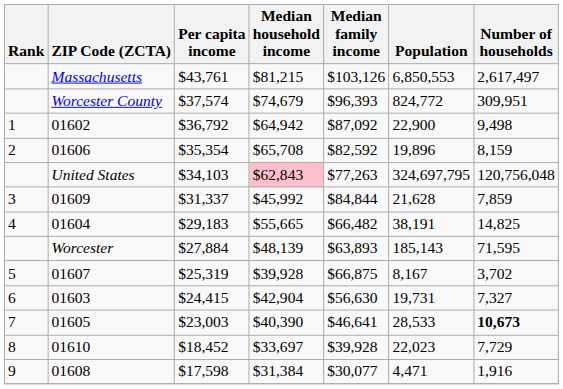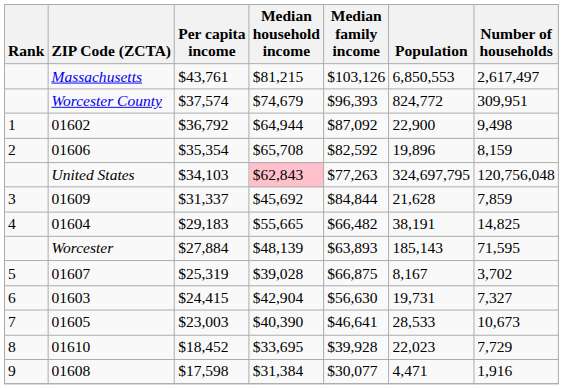 <table class="wikitable sortable">
 <tr valign=bottom>
 <th>Rank</th>
 <th>ZIP Code (ZCTA)</th>
 <th>Per capita<br>income</th>
 <th>Median<br>household<br>income</th>
 <th>Median<br>family<br>income</th>
 <th>Population</th>
 <th>Number of<br>households</th>
 </tr>
 <tr>
 <td></td>
 <td><em><a href='#'>Massachusetts</a></em></td>
 <td>$43,761</td>
 <td>$81,215</td>
 <td>$103,126</td>
 <td>6,850,553</td>
 <td>2,617,497</td>
 </tr>
 <tr>
 <td></td>
 <td><em><a href='#'>Worcester County</a></em></td>
 <td>$37,574</td>
 <td>$74,679</td>
 <td>$96,393</td>
 <td>824,772</td>
 <td>309,951</td>
 </tr>
 <tr>
 <td>1</td>
 <td>01602</td>
 <td>$36,792</td>
-<td>$64,942</td>
+<td>$64,944</td>
 <td>$87,092</td>
 <td>22,900</td>
 <td>9,498</td>
 </tr>
 <tr>
 <td>2</td>
 <td>01606</td>
 <td>$35,354</td>
 <td>$65,708</td>
 <td>$82,592</td>
 <td>19,896</td>
 <td>8,159</td>
 </tr>
 <tr>
 <td></td>
 <td><em>United States</em></td>
 <td>$34,103</td>
 <td style="background: pink;">$62,843</td>
 <td>$77,263</td>
 <td>324,697,795</td>
 <td>120,756,048</td>
 </tr>
 <tr>
 <td>3</td>
 <td>01609</td>
 <td>$31,337</td>
-<td>$45,992</td>
+<td>$45,692</td>
 <td>$84,844</td>
 <td>21,628</td>
 <td>7,859</td>
 </tr>
 <tr>
 <td>4</td>
 <td>01604</td>
 <td>$29,183</td>
 <td>$55,665</td>
 <td>$66,482</td>
 <td>38,191</td>
 <td>14,825</td>
 </tr>
 <tr>
 <td></td>
 <td><em>Worcester</em></td>
 <td>$27,884</td>
 <td>$48,139</td>
 <td>$63,893</td>
 <td>185,143</td>
 <td>71,595</td>
 </tr>
 <tr>
 <td>5</td>
 <td>01607</td>
 <td>$25,319</td>
-<td>$39,928</td>
+<td>$39,028</td>
 <td>$66,875</td>
 <td>8,167</td>
 <td>3,702</td>
 </tr>
 <tr>
 <td>6</td>
 <td>01603</td>
 <td>$24,415</td>
 <td>$42,904</td>
 <td>$56,630</td>
 <td>19,731</td>
 <td>7,327</td>
 </tr>
 <tr>
 <td>7</td>
 <td>01605</td>
 <td>$23,003</td>
 <td>$40,390</td>
 <td>$46,641</td>
 <td>28,533</td>
-<td><strong>10,673</strong></td>
+<td>10,673</td>
 </tr>
 <tr>
 <td>8</td>
 <td>01610</td>
 <td>$18,452</td>
-<td>$33,697</td>
+<td>$33,695</td>
 <td>$39,928</td>
 <td>22,023</td>
 <td>7,729</td>
 </tr>
 <tr>
 <td>9</td>
 <td>01608</td>
 <td>$17,598</td>
 <td>$31,384</td>
 <td>$30,077</td>
 <td>4,471</td>
 <td>1,916</td>
 </tr>
 <tr>
 </tr>
 </table>
